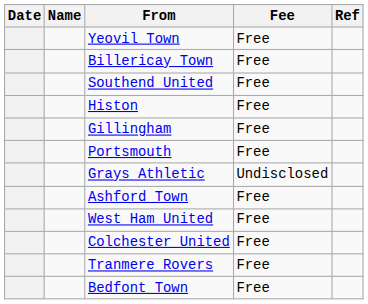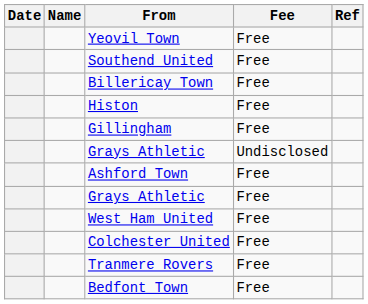 <table class="wikitable sortable plainrowheaders">
 <tr>
 <th scope=col>Date</th>
 <th scope=col>Name</th>
 <th scope=col>From</th>
 <th scope=col>Fee</th>
 <th scope=col class=unsortable>Ref</th>
 </tr>
 <tr>
 <th scope=row></th>
 <td></td>
 <td><a href='#'>Yeovil Town</a></td>
 <td>Free</td>
 <td></td>
 </tr>
 <tr>
 <th scope=row></th>
 <td></td>
-<td><a href='#'>Billericay Town</a></td>
+<td><a href='#'>Southend United</a></td>
 <td>Free</td>
 <td></td>
 </tr>
 <tr>
 <th scope=row></th>
 <td></td>
-<td><a href='#'>Southend United</a></td>
+<td><a href='#'>Billericay Town</a></td>
 <td>Free</td>
 <td></td>
 </tr>
 <tr>
 <th scope=row></th>
 <td></td>
 <td><a href='#'>Histon</a></td>
 <td>Free</td>
 <td></td>
 </tr>
 <tr>
 <th scope=row></th>
 <td></td>
 <td><a href='#'>Gillingham</a></td>
 <td>Free</td>
 <td></td>
 </tr>
 <tr>
 <th scope=row></th>
 <td></td>
-<td><a href='#'>Portsmouth</a></td>
-<td>Free</td>
-<td></td>
-</tr>
-<tr>
-<th scope=row></th>
-<td></td>
 <td><a href='#'>Grays Athletic</a></td>
 <td>Undisclosed</td>
 <td></td>
 </tr>
 <tr>
 <th scope=row></th>
 <td></td>
 <td><a href='#'>Ashford Town</a></td>
+<td>Free</td>
+<td></td>
+</tr>
+<tr>
+<th scope=row></th>
+<td></td>
+<td><a href='#'>Grays Athletic</a></td>
 <td>Free</td>
 <td></td>
 </tr>
 <tr>
 <th scope=row></th>
 <td></td>
 <td><a href='#'>West Ham United</a></td>
 <td>Free</td>
 <td></td>
 </tr>
 <tr>
 <th scope=row></th>
 <td></td>
 <td><a href='#'>Colchester United</a></td>
 <td>Free</td>
 <td></td>
 </tr>
 <tr>
 <th scope=row></th>
 <td></td>
 <td><a href='#'>Tranmere Rovers</a></td>
 <td>Free</td>
 <td></td>
 </tr>
 <tr>
 <th scope=row></th>
 <td></td>
 <td><a href='#'>Bedfont Town</a></td>
 <td>Free</td>
 <td></td>
 </tr>
 </table>
